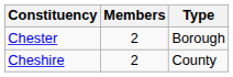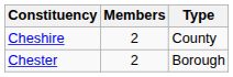 <table class="wikitable sortable">
 <tr>
 <th>Constituency</th>
 <th>Members</th>
 <th>Type</th>
 </tr>
 <tr>
+<td><a href='#'>Cheshire</a></td>
+<td align="center">2</td>
+<td>County</td>
+</tr>
+<tr>
 <td><a href='#'>Chester</a></td>
 <td align="center">2</td>
 <td>Borough</td>
 </tr>
-<tr>
-<td><a href='#'>Cheshire</a></td>
-<td align="center">2</td>
-<td>County</td>
-</tr>
 </table>
